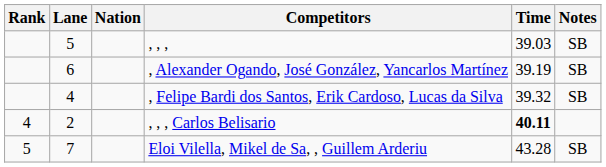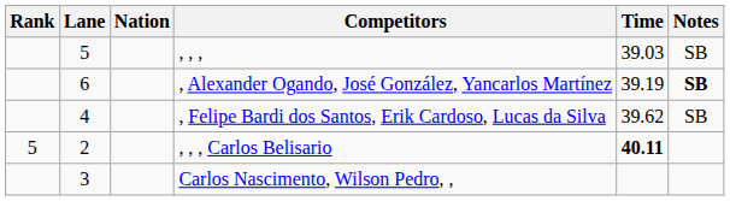 <table class="wikitable sortable" style="text-align:center; font-size:95%">
 <tr>
 <th>Rank</th>
 <th>Lane</th>
 <th>Nation</th>
 <th>Competitors</th>
 <th>Time</th>
 <th>Notes</th>
 </tr>
 <tr>
 <td></td>
 <td>5</td>
 <td align=left></td>
 <td align=left>, , , </td>
 <td>39.03</td>
 <td>SB</td>
 </tr>
 <tr>
 <td></td>
 <td>6</td>
 <td align=left></td>
 <td align=left>, <a href='#'>Alexander Ogando</a>, <a href='#'>José González</a>, <a href='#'>Yancarlos Martínez</a></td>
 <td>39.19</td>
-<td>SB</td>
+<td><strong>SB</strong></td>
 </tr>
 <tr>
 <td></td>
 <td>4</td>
 <td align=left></td>
 <td align=left>, <a href='#'>Felipe Bardi dos Santos</a>, <a href='#'>Erik Cardoso</a>, <a href='#'>Lucas da Silva</a></td>
-<td>39.32</td>
+<td>39.62</td>
 <td>SB</td>
 </tr>
 <tr>
-<td>4</td>
+<td>5</td>
 <td>2</td>
 <td align=left></td>
 <td align=left>, , , <a href='#'>Carlos Belisario</a></td>
 <td><strong>40.11</strong></td>
 <td></td>
 </tr>
 <tr>
-<td>5</td>
-<td>7</td>
+<td></td>
+<td>3</td>
 <td align=left></td>
-<td align=left><a href='#'>Eloi Vilella</a>, <a href='#'>Mikel de Sa</a>, , <a href='#'>Guillem Arderiu</a></td>
-<td>43.28</td>
-<td>SB</td>
+<td align=left><a href='#'>Carlos Nascimento</a>, <a href='#'>Wilson Pedro</a>, , </td>
+<td></td>
+<td></td>
 </tr>
 </table>
